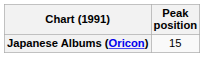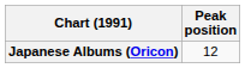 <table class="wikitable plainrowheaders" style="text-align:center">
 <tr>
 <th scope="col">Chart (1991)</th>
 <th scope="col">Peak<br>position</th>
 </tr>
 <tr>
 <th scope="row">Japanese Albums (<a href='#'>Oricon</a>)</th>
-<td>15</td>
+<td>12</td>
 </tr>
 </table>
